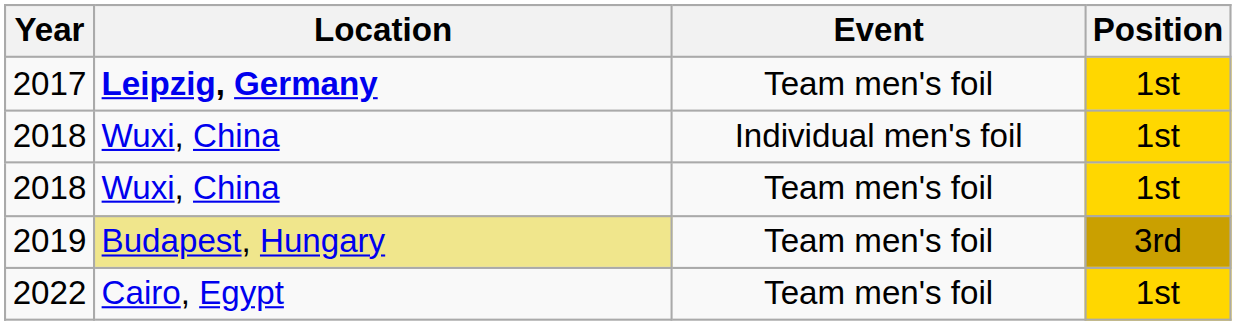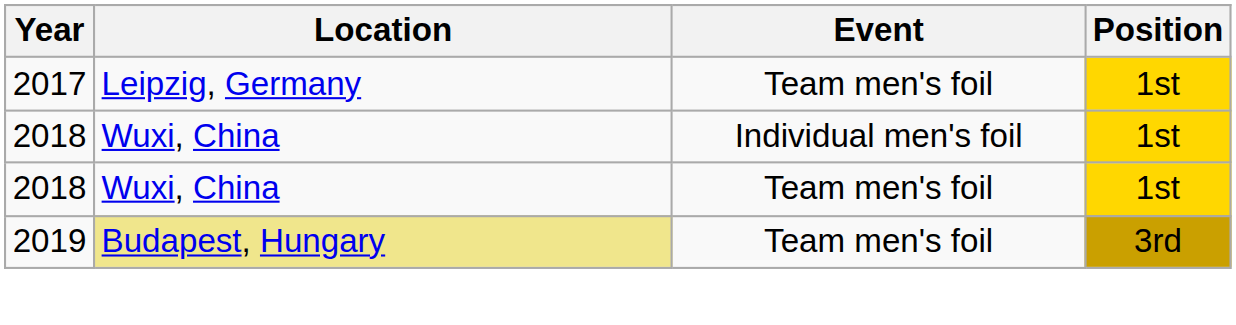 <table class="wikitable" style="text-align:center;">
 <tr>
 <th>Year</th>
 <th style="width:17em">Location</th>
 <th style="width:12em">Event</th>
 <th>Position</th>
 </tr>
 <tr>
 <td>2017</td>
-<td rowspan="1" align="left"><strong> <a href='#'>Leipzig</a>, <a href='#'>Germany</a></strong></td>
+<td rowspan="1" align="left"> <a href='#'>Leipzig</a>, <a href='#'>Germany</a></td>
 <td>Team men's foil</td>
 <td bgcolor="gold">1st</td>
 </tr>
 <tr>
 <td>2018</td>
 <td rowspan="1" align="left"> <a href='#'>Wuxi</a>, <a href='#'>China</a></td>
 <td>Individual men's foil</td>
 <td bgcolor="gold">1st</td>
 </tr>
 <tr>
 <td>2018</td>
 <td rowspan="1" align="left"> <a href='#'>Wuxi</a>, <a href='#'>China</a></td>
 <td>Team men's foil</td>
 <td bgcolor="gold">1st</td>
 </tr>
 <tr>
 <td rowspan="1">2019</td>
 <td rowspan="1" align="left" style="background: khaki;"> <a href='#'>Budapest</a>, <a href='#'>Hungary</a></td>
 <td>Team men's foil</td>
 <td bgcolor="caramel">3rd</td>
 </tr>
-<tr>
-<td>2022</td>
-<td rowspan="1" align="left"> <a href='#'>Cairo</a>, <a href='#'>Egypt</a></td>
-<td>Team men's foil</td>
-<td bgcolor="gold">1st</td>
-</tr>
 </table>
